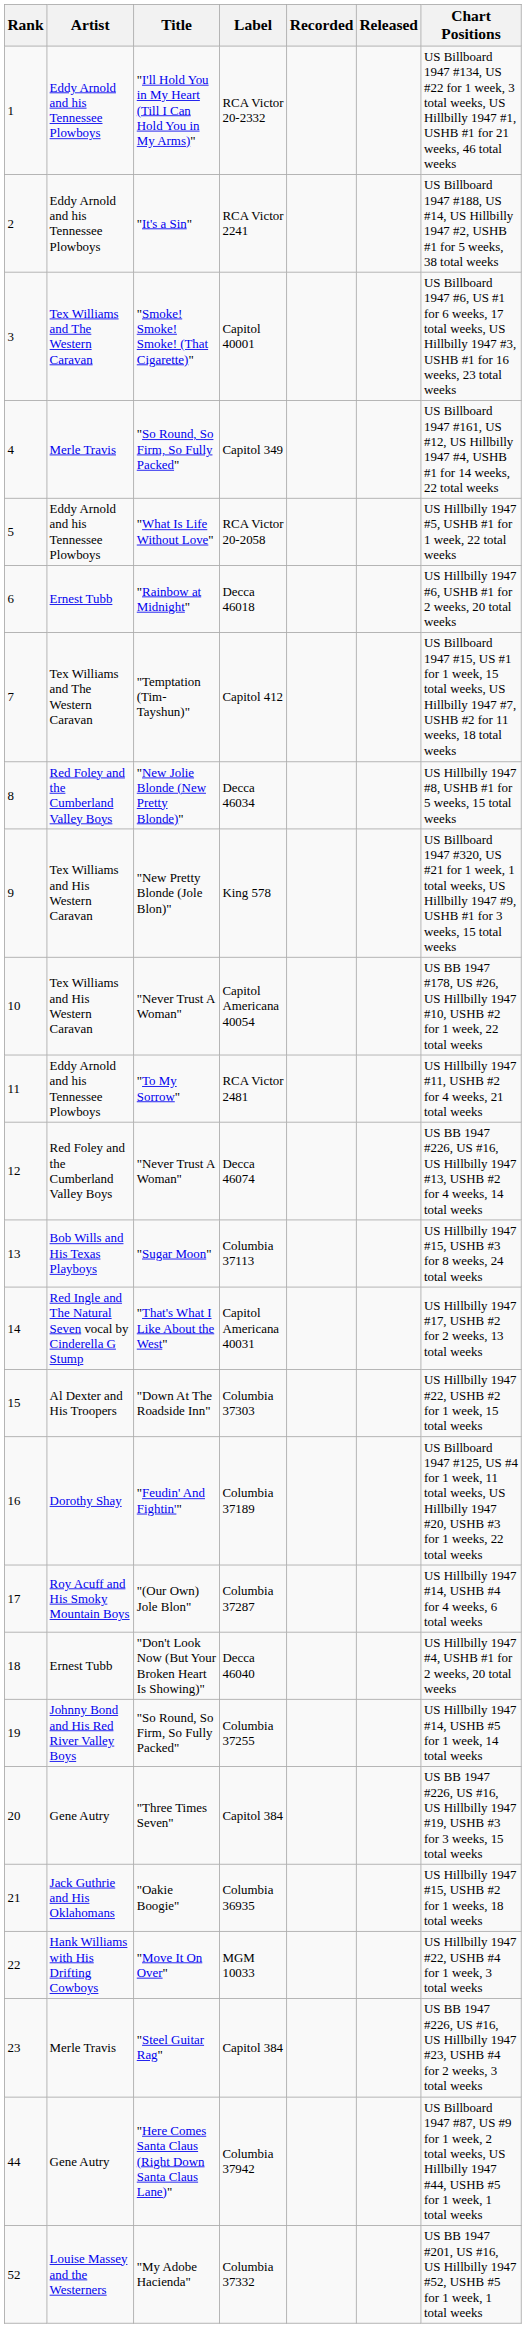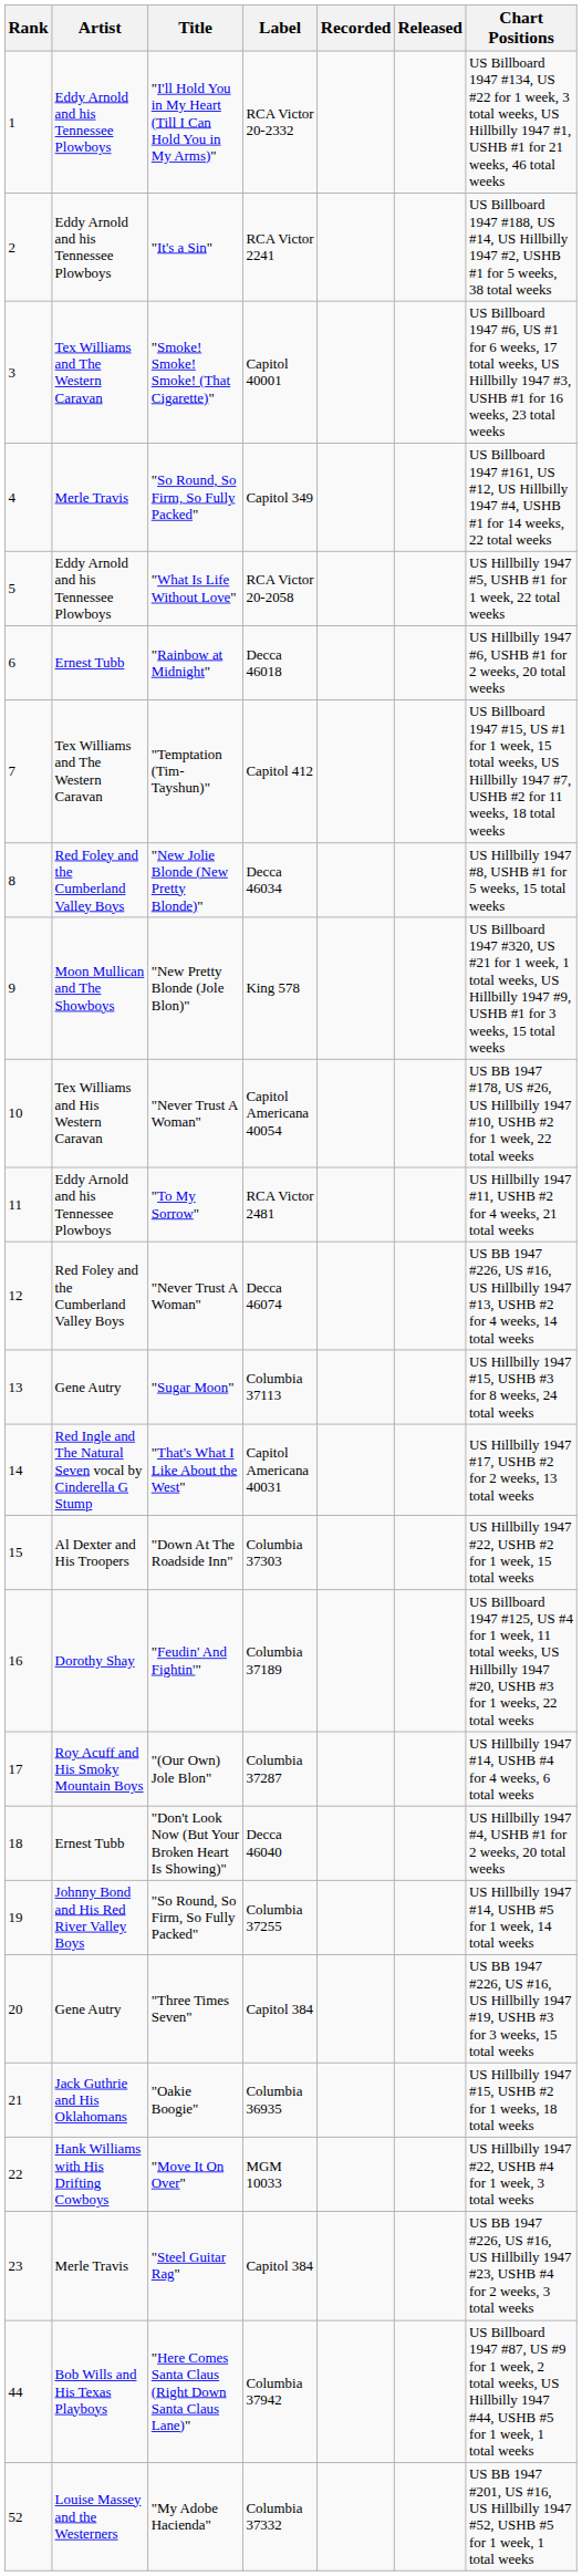 <table class="wikitable" style="font-size:95%;">
 <tr>
 <th><big>Rank</big></th>
 <th><big>Artist</big></th>
 <th><big>Title</big></th>
 <th><big>Label</big></th>
 <th><big>Recorded</big></th>
 <th><big>Released</big></th>
 <th><big>Chart Positions</big></th>
 </tr>
 <tr>
 <td>1</td>
 <td><a href='#'>Eddy Arnold and his Tennessee Plowboys</a></td>
 <td>"<a href='#'>I'll Hold You in My Heart (Till I Can Hold You in My Arms)</a>"</td>
 <td>RCA Victor 20-2332</td>
 <td></td>
 <td></td>
 <td>US Billboard 1947 #134, US #22 for 1 week, 3 total weeks, US Hillbilly 1947 #1, USHB #1 for 21 weeks, 46 total weeks</td>
 </tr>
 <tr>
 <td>2</td>
 <td>Eddy Arnold and his Tennessee Plowboys</td>
 <td>"<a href='#'>It's a Sin</a>"</td>
 <td>RCA Victor 2241</td>
 <td></td>
 <td></td>
 <td>US Billboard 1947 #188, US #14, US Hillbilly 1947 #2, USHB #1 for 5 weeks, 38 total weeks</td>
 </tr>
 <tr>
 <td>3</td>
 <td><a href='#'>Tex Williams and The Western Caravan</a></td>
 <td>"<a href='#'>Smoke! Smoke! Smoke! (That Cigarette)</a>"</td>
 <td>Capitol 40001</td>
 <td></td>
 <td></td>
 <td>US Billboard 1947 #6, US #1 for 6 weeks, 17 total weeks, US Hillbilly 1947 #3, USHB #1 for 16 weeks, 23 total weeks</td>
 </tr>
 <tr>
 <td>4</td>
 <td><a href='#'>Merle Travis</a></td>
 <td>"<a href='#'>So Round, So Firm, So Fully Packed</a>"</td>
 <td>Capitol 349</td>
 <td></td>
 <td></td>
 <td>US Billboard 1947 #161, US #12, US Hillbilly 1947 #4, USHB #1 for 14 weeks, 22 total weeks</td>
 </tr>
 <tr>
 <td>5</td>
 <td>Eddy Arnold and his Tennessee Plowboys</td>
 <td>"<a href='#'>What Is Life Without Love</a>"</td>
 <td>RCA Victor 20-2058</td>
 <td></td>
 <td></td>
 <td>US Hillbilly 1947 #5, USHB #1 for 1 week, 22 total weeks</td>
 </tr>
 <tr>
 <td>6</td>
 <td><a href='#'>Ernest Tubb</a></td>
 <td>"<a href='#'>Rainbow at Midnight</a>"</td>
 <td>Decca 46018</td>
 <td></td>
 <td></td>
 <td>US Hillbilly 1947 #6, USHB #1 for 2 weeks, 20 total weeks</td>
 </tr>
 <tr>
 <td>7</td>
 <td>Tex Williams and The Western Caravan</td>
 <td>"Temptation (Tim-Tayshun)"</td>
 <td>Capitol 412</td>
 <td></td>
 <td></td>
 <td>US Billboard 1947 #15, US #1 for 1 week, 15 total weeks, US Hillbilly 1947 #7, USHB #2 for 11 weeks, 18 total weeks</td>
 </tr>
 <tr>
 <td>8</td>
 <td><a href='#'>Red Foley and the Cumberland Valley Boys</a></td>
 <td>"<a href='#'>New Jolie Blonde (New Pretty Blonde)</a>"</td>
 <td>Decca 46034</td>
 <td></td>
 <td></td>
 <td>US Hillbilly 1947 #8, USHB #1 for 5 weeks, 15 total weeks</td>
 </tr>
 <tr>
 <td>9</td>
-<td>Tex Williams and His Western Caravan</td>
+<td><a href='#'>Moon Mullican and The Showboys</a></td>
 <td>"New Pretty Blonde (Jole Blon)"</td>
 <td>King 578</td>
 <td></td>
 <td></td>
 <td>US Billboard 1947 #320, US #21 for 1 week, 1 total weeks, US Hillbilly 1947 #9, USHB #1 for 3 weeks, 15 total weeks</td>
 </tr>
 <tr>
 <td>10</td>
 <td>Tex Williams and His Western Caravan</td>
 <td>"Never Trust A Woman"</td>
 <td>Capitol Americana 40054</td>
 <td></td>
 <td></td>
 <td>US BB 1947 #178, US #26, US Hillbilly 1947 #10, USHB #2 for 1 week, 22 total weeks</td>
 </tr>
 <tr>
 <td>11</td>
 <td>Eddy Arnold and his Tennessee Plowboys</td>
 <td>"<a href='#'>To My Sorrow</a>"</td>
 <td>RCA Victor 2481</td>
 <td></td>
 <td></td>
 <td>US Hillbilly 1947 #11, USHB #2 for 4 weeks, 21 total weeks</td>
 </tr>
 <tr>
 <td>12</td>
 <td>Red Foley and the Cumberland Valley Boys</td>
 <td>"Never Trust A Woman"</td>
 <td>Decca 46074</td>
 <td></td>
 <td></td>
 <td>US BB 1947 #226, US #16, US Hillbilly 1947 #13, USHB #2 for 4 weeks, 14 total weeks</td>
 </tr>
 <tr>
 <td>13</td>
-<td><a href='#'>Bob Wills and His Texas Playboys</a></td>
+<td>Gene Autry</td>
 <td>"<a href='#'>Sugar Moon</a>"</td>
 <td>Columbia 37113</td>
 <td></td>
 <td></td>
 <td>US Hillbilly 1947 #15, USHB #3 for 8 weeks, 24 total weeks</td>
 </tr>
 <tr>
 <td>14</td>
 <td><a href='#'>Red Ingle and The Natural Seven</a> vocal by <a href='#'>Cinderella G Stump</a></td>
 <td>"<a href='#'>That's What I Like About the West</a>"</td>
 <td>Capitol Americana 40031</td>
 <td></td>
 <td></td>
 <td>US Hillbilly 1947 #17, USHB #2 for 2 weeks, 13 total weeks</td>
 </tr>
 <tr>
 <td>15</td>
 <td Al Dexter>Al Dexter and His Troopers</td>
 <td>"Down At The Roadside Inn"</td>
 <td>Columbia 37303</td>
 <td></td>
 <td></td>
 <td>US Hillbilly 1947 #22, USHB #2 for 1 week, 15 total weeks</td>
 </tr>
 <tr>
 <td>16</td>
 <td><a href='#'>Dorothy Shay</a></td>
 <td>"<a href='#'>Feudin' And Fightin'</a>"</td>
 <td>Columbia 37189</td>
 <td></td>
 <td></td>
 <td>US Billboard 1947 #125, US #4 for 1 week, 11 total weeks, US Hillbilly 1947 #20, USHB #3 for 1 weeks, 22 total weeks</td>
 </tr>
 <tr>
 <td>17</td>
 <td><a href='#'>Roy Acuff and His Smoky Mountain Boys</a></td>
 <td>"(Our Own) Jole Blon"</td>
 <td>Columbia 37287</td>
 <td></td>
 <td></td>
 <td>US Hillbilly 1947 #14, USHB #4 for 4 weeks, 6 total weeks</td>
 </tr>
 <tr>
 <td>18</td>
 <td>Ernest Tubb</td>
 <td>"Don't Look Now (But Your Broken Heart Is Showing)"</td>
 <td>Decca 46040</td>
 <td></td>
 <td></td>
 <td>US Hillbilly 1947 #4, USHB #1 for 2 weeks, 20 total weeks</td>
 </tr>
 <tr>
 <td>19</td>
 <td><a href='#'>Johnny Bond and His Red River Valley Boys</a></td>
 <td>"So Round, So Firm, So Fully Packed"</td>
 <td>Columbia 37255</td>
 <td></td>
 <td></td>
 <td>US Hillbilly 1947 #14, USHB #5 for 1 week, 14 total weeks</td>
 </tr>
 <tr>
 <td>20</td>
 <td>Gene Autry</td>
 <td>"Three Times Seven"</td>
 <td>Capitol 384</td>
 <td></td>
 <td></td>
 <td>US BB 1947 #226, US #16, US Hillbilly 1947 #19, USHB #3 for 3 weeks, 15 total weeks</td>
 </tr>
 <tr>
 <td>21</td>
 <td><a href='#'>Jack Guthrie and His Oklahomans</a></td>
 <td>"Oakie Boogie"</td>
 <td>Columbia 36935</td>
 <td></td>
 <td></td>
 <td>US Hillbilly 1947 #15, USHB #2 for 1 weeks, 18 total weeks</td>
 </tr>
 <tr>
 <td>22</td>
 <td><a href='#'>Hank Williams with His Drifting Cowboys</a></td>
 <td>"<a href='#'>Move It On Over</a>"</td>
 <td>MGM 10033</td>
 <td></td>
 <td></td>
 <td>US Hillbilly 1947 #22, USHB #4 for 1 week, 3 total weeks</td>
 </tr>
 <tr>
 <td>23</td>
 <td>Merle Travis</td>
 <td>"<a href='#'>Steel Guitar Rag</a>"</td>
 <td>Capitol 384</td>
 <td></td>
 <td></td>
 <td>US BB 1947 #226, US #16, US Hillbilly 1947 #23, USHB #4 for 2 weeks, 3 total weeks</td>
 </tr>
 <tr>
 <td>44</td>
-<td>Gene Autry</td>
+<td><a href='#'>Bob Wills and His Texas Playboys</a></td>
 <td>"<a href='#'>Here Comes Santa Claus (Right Down Santa Claus Lane)</a>"</td>
 <td>Columbia 37942</td>
 <td></td>
 <td></td>
 <td>US Billboard 1947 #87, US #9 for 1 week, 2 total weeks, US Hillbilly 1947 #44, USHB #5 for 1 week, 1 total weeks</td>
 </tr>
 <tr>
 <td>52</td>
 <td><a href='#'>Louise Massey and the Westerners</a></td>
 <td>"My Adobe Hacienda"</td>
 <td>Columbia 37332</td>
 <td></td>
 <td></td>
 <td>US BB 1947 #201, US #16, US Hillbilly 1947 #52, USHB #5 for 1 week, 1 total weeks</td>
 </tr>
 </table>
